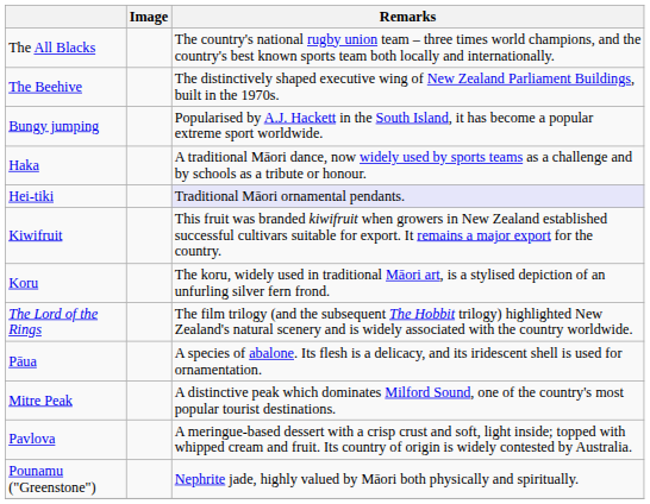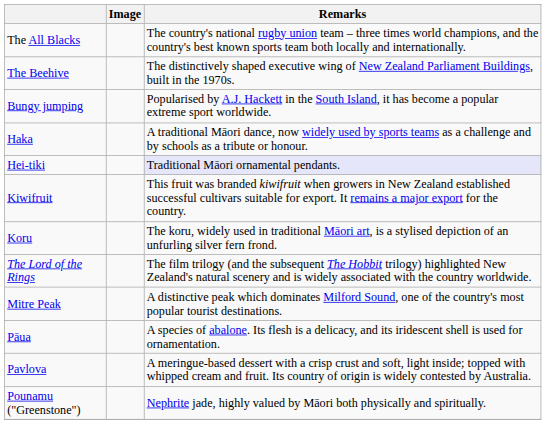 <table class="wikitable" style="width:80%;">
 <tr>
 <th></th>
 <th>Image</th>
 <th>Remarks</th>
 </tr>
 <tr>
 <td>The <a href='#'>All Blacks</a></td>
 <td></td>
 <td>The country's national <a href='#'>rugby union</a> team – three times world champions, and the country's best known sports team both locally and internationally.</td>
 </tr>
 <tr>
 <td><a href='#'>The Beehive</a></td>
 <td></td>
 <td>The distinctively shaped executive wing of <a href='#'>New Zealand Parliament Buildings</a>, built in the 1970s.</td>
 </tr>
 <tr>
 <td><a href='#'>Bungy jumping</a></td>
 <td></td>
 <td>Popularised by <a href='#'>A.J. Hackett</a> in the <a href='#'>South Island</a>, it has become a popular extreme sport worldwide.</td>
 </tr>
 <tr>
 <td><a href='#'>Haka</a></td>
 <td></td>
 <td>A traditional Māori dance, now <a href='#'>widely used by sports teams</a> as a challenge and by schools as a tribute or honour.</td>
 </tr>
 <tr>
 <td><a href='#'>Hei-tiki</a></td>
 <td></td>
 <td style="background: lavender;">Traditional Māori ornamental pendants.</td>
 </tr>
 <tr>
 <td><a href='#'>Kiwifruit</a></td>
 <td></td>
 <td>This fruit was branded <em>kiwifruit</em> when growers in New Zealand established successful cultivars suitable for export. It <a href='#'>remains a major export</a> for the country.</td>
 </tr>
 <tr>
 <td><a href='#'>Koru</a></td>
 <td></td>
 <td>The koru, widely used in traditional <a href='#'>Māori art</a>, is a stylised depiction of an unfurling silver fern frond.</td>
 </tr>
 <tr>
 <td><em><a href='#'>The Lord of the Rings</a></em></td>
 <td></td>
 <td>The film trilogy (and the subsequent <em><a href='#'>The Hobbit</a></em> trilogy) highlighted New Zealand's natural scenery and is widely associated with the country worldwide.</td>
 </tr>
 <tr>
+<td><a href='#'>Mitre Peak</a></td>
+<td></td>
+<td>A distinctive peak which dominates <a href='#'>Milford Sound</a>, one of the country's most popular tourist destinations.</td>
+</tr>
+<tr>
 <td><a href='#'>Pāua</a></td>
 <td></td>
 <td>A species of <a href='#'>abalone</a>. Its flesh is a delicacy, and its iridescent shell is used for ornamentation.</td>
-</tr>
-<tr>
-<td><a href='#'>Mitre Peak</a></td>
-<td></td>
-<td>A distinctive peak which dominates <a href='#'>Milford Sound</a>, one of the country's most popular tourist destinations.</td>
 </tr>
 <tr>
 <td><a href='#'>Pavlova</a></td>
 <td></td>
 <td>A meringue-based dessert with a crisp crust and soft, light inside; topped with whipped cream and fruit. Its country of origin is widely contested by Australia.</td>
 </tr>
 <tr>
 <td><a href='#'>Pounamu</a> ("Greenstone")</td>
 <td></td>
 <td><a href='#'>Nephrite</a> jade, highly valued by Māori both physically and spiritually.</td>
 </tr>
 <tr>
 </tr>
 </table>
